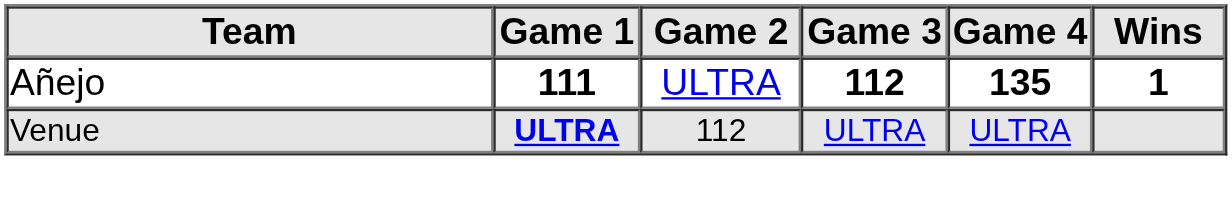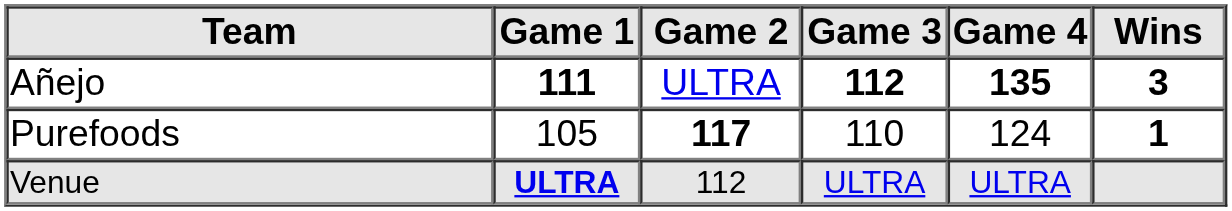 <table border="1" cellspacing="0"  style="width:525px; margin:auto;">
 <tr style="text-align:center; background:#e6e6e6;">
 <th style="text-align:center; width:30%;">Team</th>
 <th width=8%>Game 1</th>
 <th width=8%>Game 2</th>
 <th width=8%>Game 3</th>
 <th width=8%>Game 4</th>
 <th width=8%>Wins</th>
 </tr>
 <tr style="text-align:center;">
 <td align=left>Añejo</td>
 <td><strong>111</strong></td>
 <td><a href='#'>ULTRA</a></td>
 <td><strong>112</strong></td>
 <td><strong>135</strong></td>
+<td><strong>3</strong></td>
+</tr>
+<tr style="text-align:center;">
+<td align=left>Purefoods</td>
+<td>105</td>
+<td><strong>117</strong></td>
+<td>110</td>
+<td>124</td>
 <td><strong>1</strong></td>
 </tr>
 <tr style="text-align:center; font-size:85%; background:#e6e6e6;">
 <td align=left>Venue</td>
 <td><strong><a href='#'>ULTRA</a></strong></td>
 <td>112</td>
 <td><a href='#'>ULTRA</a></td>
 <td><a href='#'>ULTRA</a></td>
 <td></td>
 </tr>
 </table>
